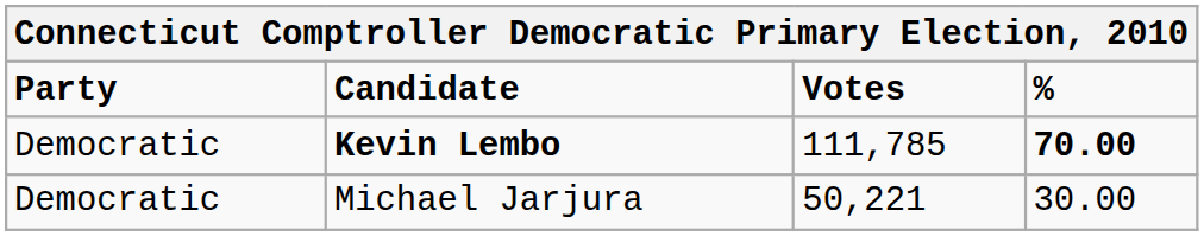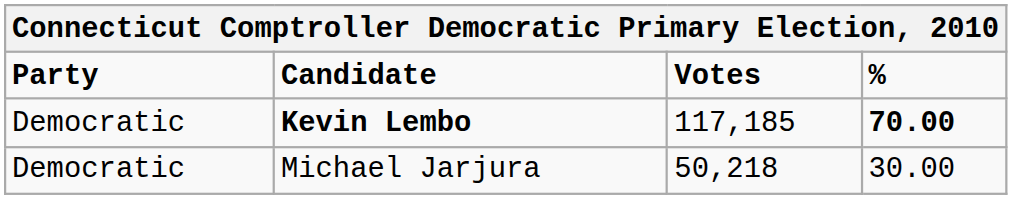 <table class="wikitable">
 <tr>
 <th colspan="4">Connecticut Comptroller Democratic Primary Election, 2010</th>
 </tr>
 <tr>
 <td><strong>Party</strong></td>
 <td><strong>Candidate</strong></td>
 <td><strong>Votes</strong></td>
 <td><strong>%</strong></td>
 </tr>
 <tr>
 <td>Democratic</td>
 <td><strong>Kevin Lembo</strong></td>
-<td>111,785</td>
+<td>117,185</td>
 <td><strong>70.00</strong></td>
 </tr>
 <tr>
 <td>Democratic</td>
 <td>Michael Jarjura</td>
-<td>50,221</td>
+<td>50,218</td>
 <td>30.00</td>
 </tr>
 </table>
